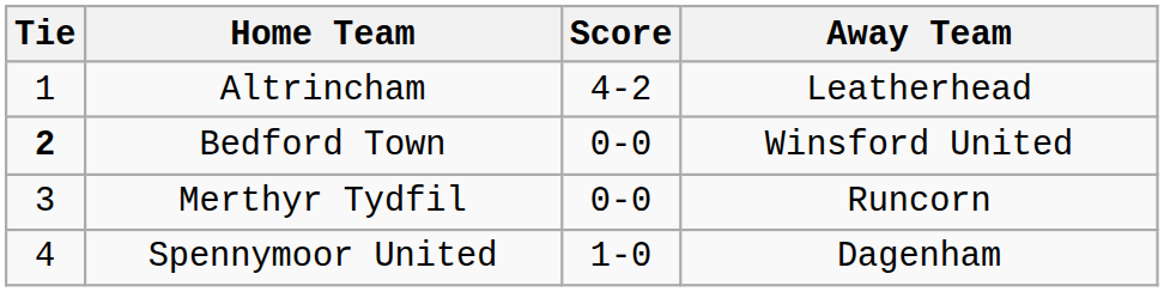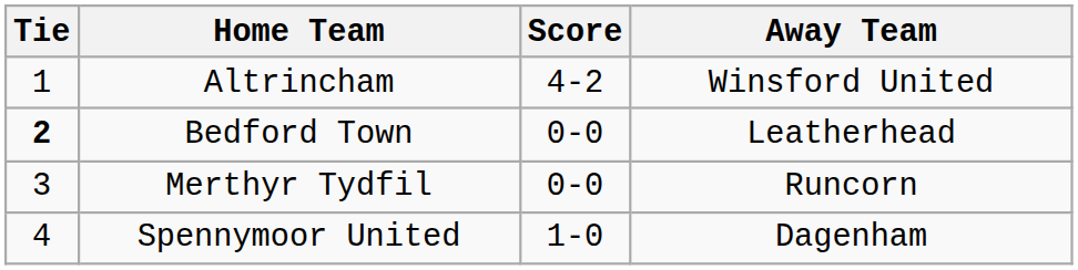 <table class="wikitable" style="text-align:center;">
 <tr>
 <th width=20>Tie</th>
 <th width=175>Home Team</th>
 <th width=20>Score</th>
 <th width=175>Away Team</th>
 </tr>
 <tr>
 <td>1</td>
 <td>Altrincham</td>
 <td>4-2</td>
-<td>Leatherhead</td>
+<td>Winsford United</td>
 </tr>
 <tr>
 <td><strong>2</strong></td>
 <td>Bedford Town</td>
 <td>0-0</td>
-<td>Winsford United</td>
+<td>Leatherhead</td>
 </tr>
 <tr>
 <td>3</td>
 <td>Merthyr Tydfil</td>
 <td>0-0</td>
 <td>Runcorn</td>
 </tr>
 <tr>
 <td>4</td>
 <td>Spennymoor United</td>
 <td>1-0</td>
 <td>Dagenham</td>
 </tr>
 </table>
